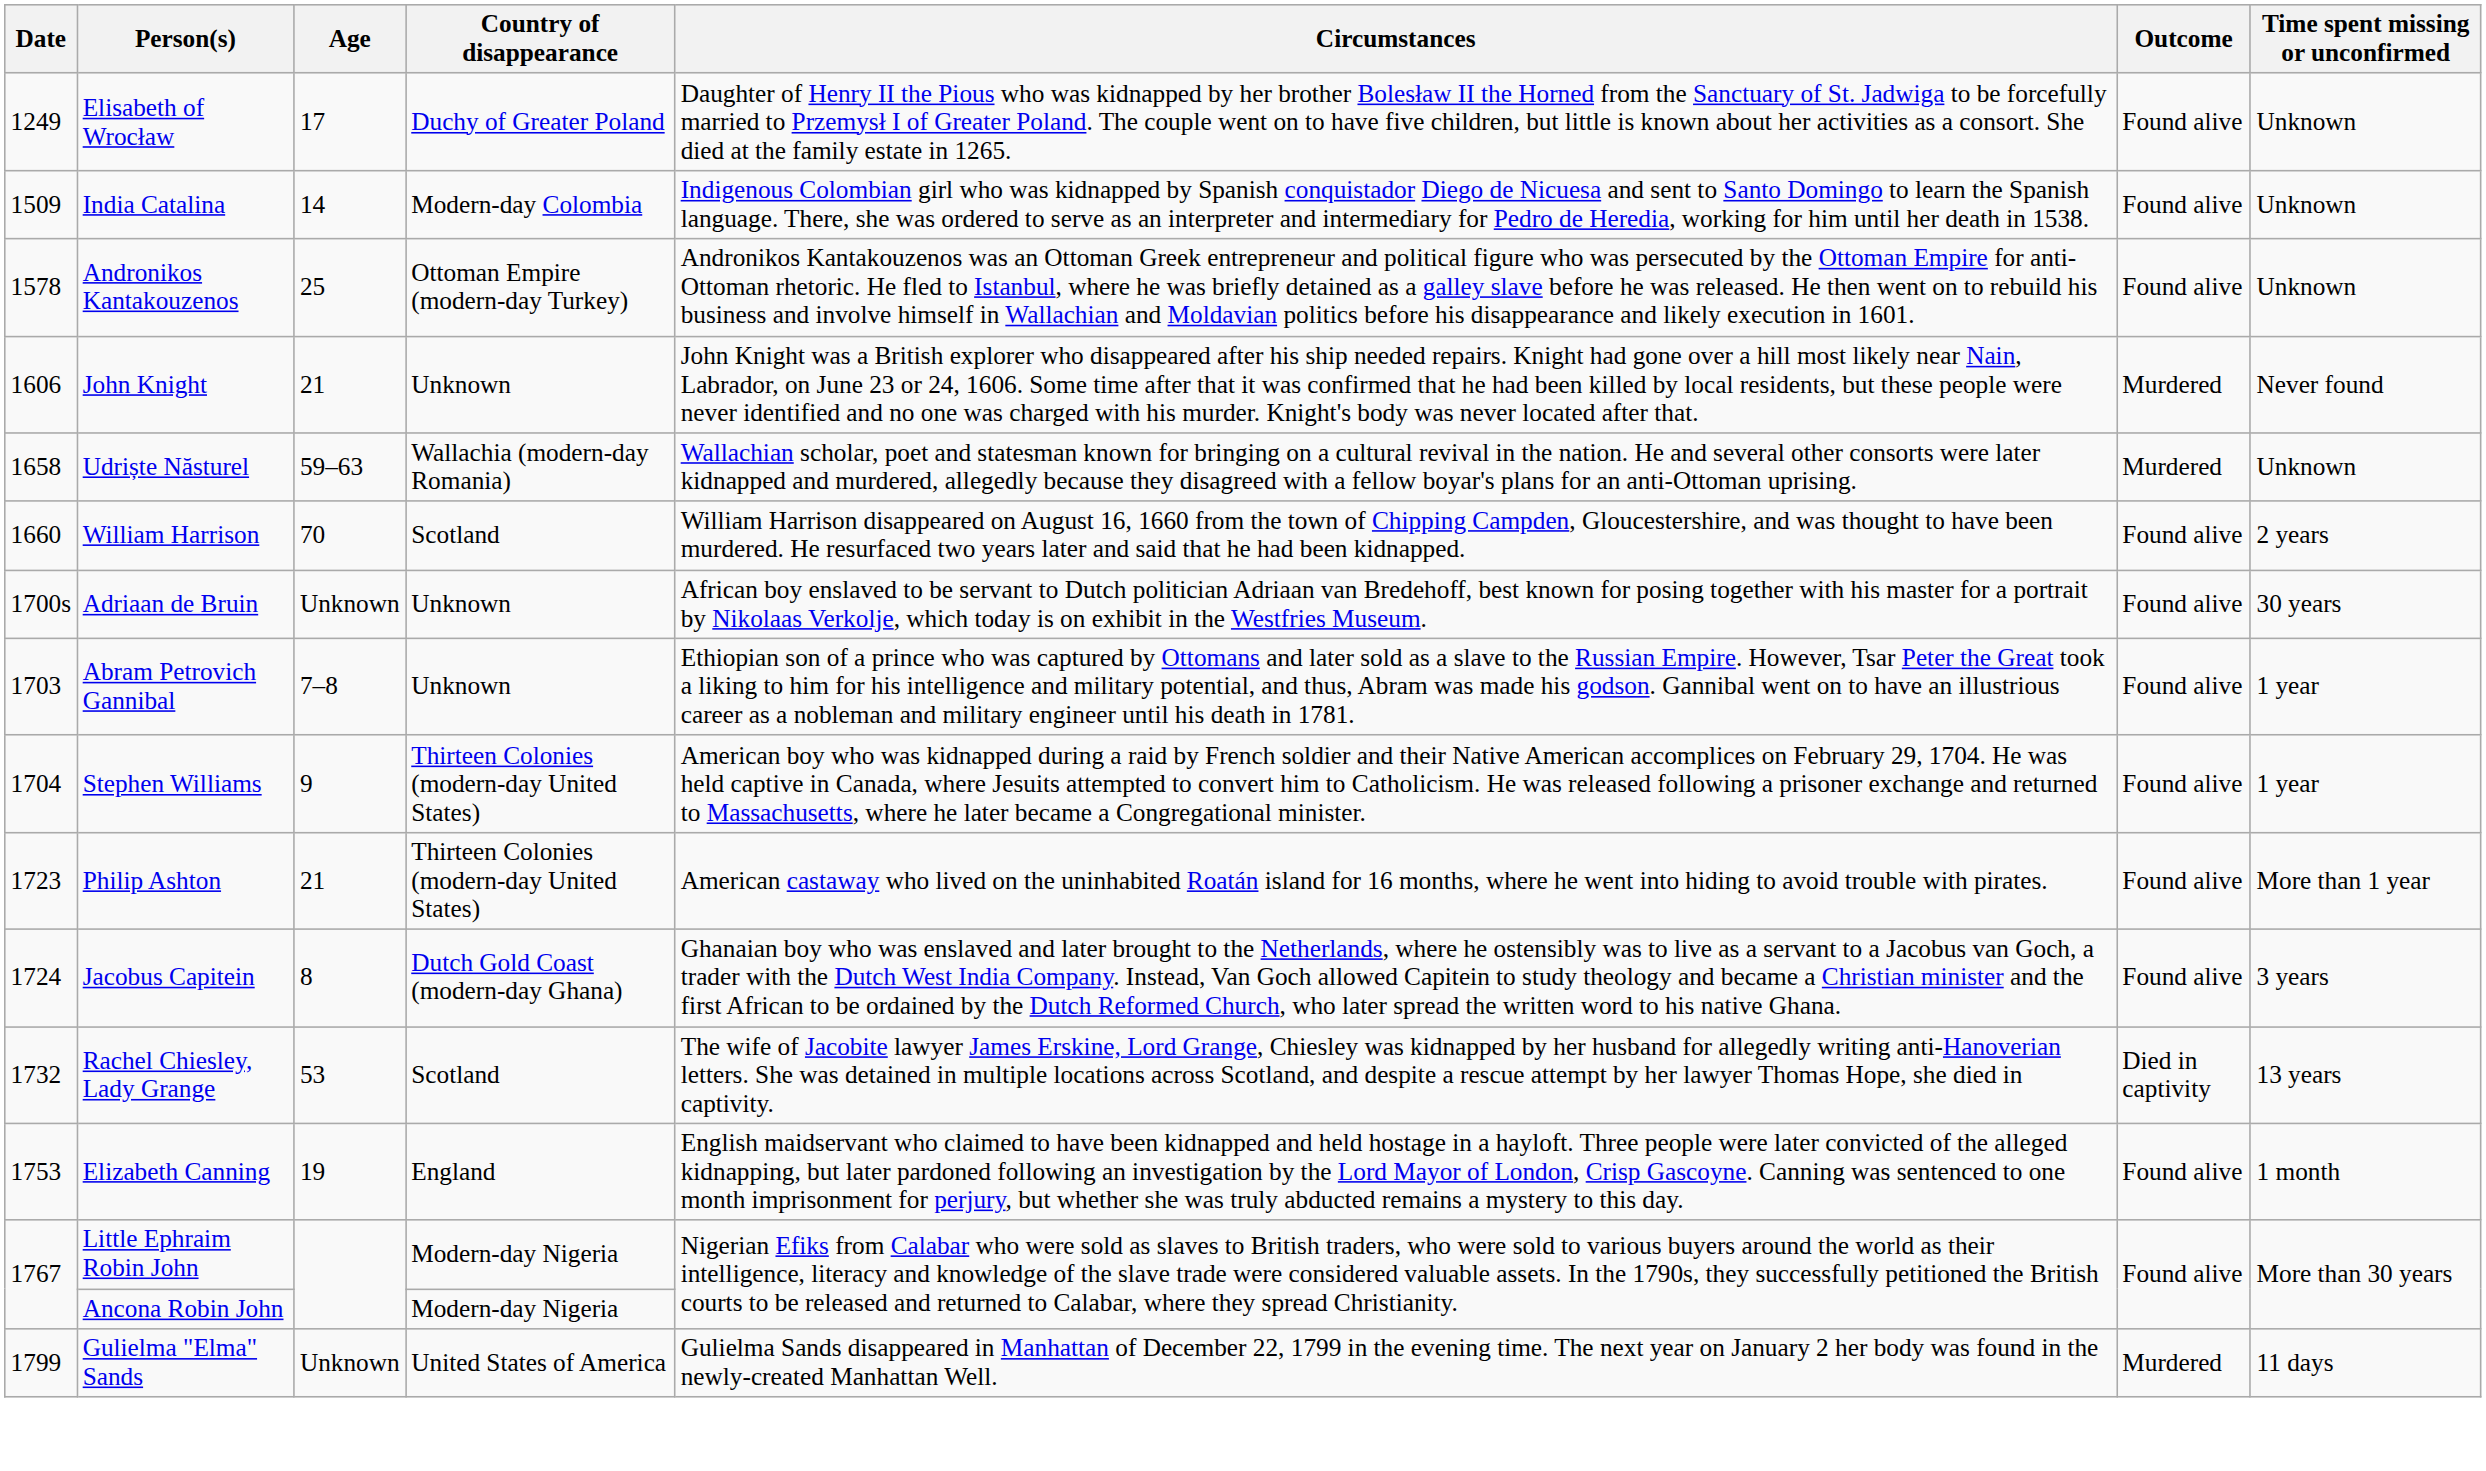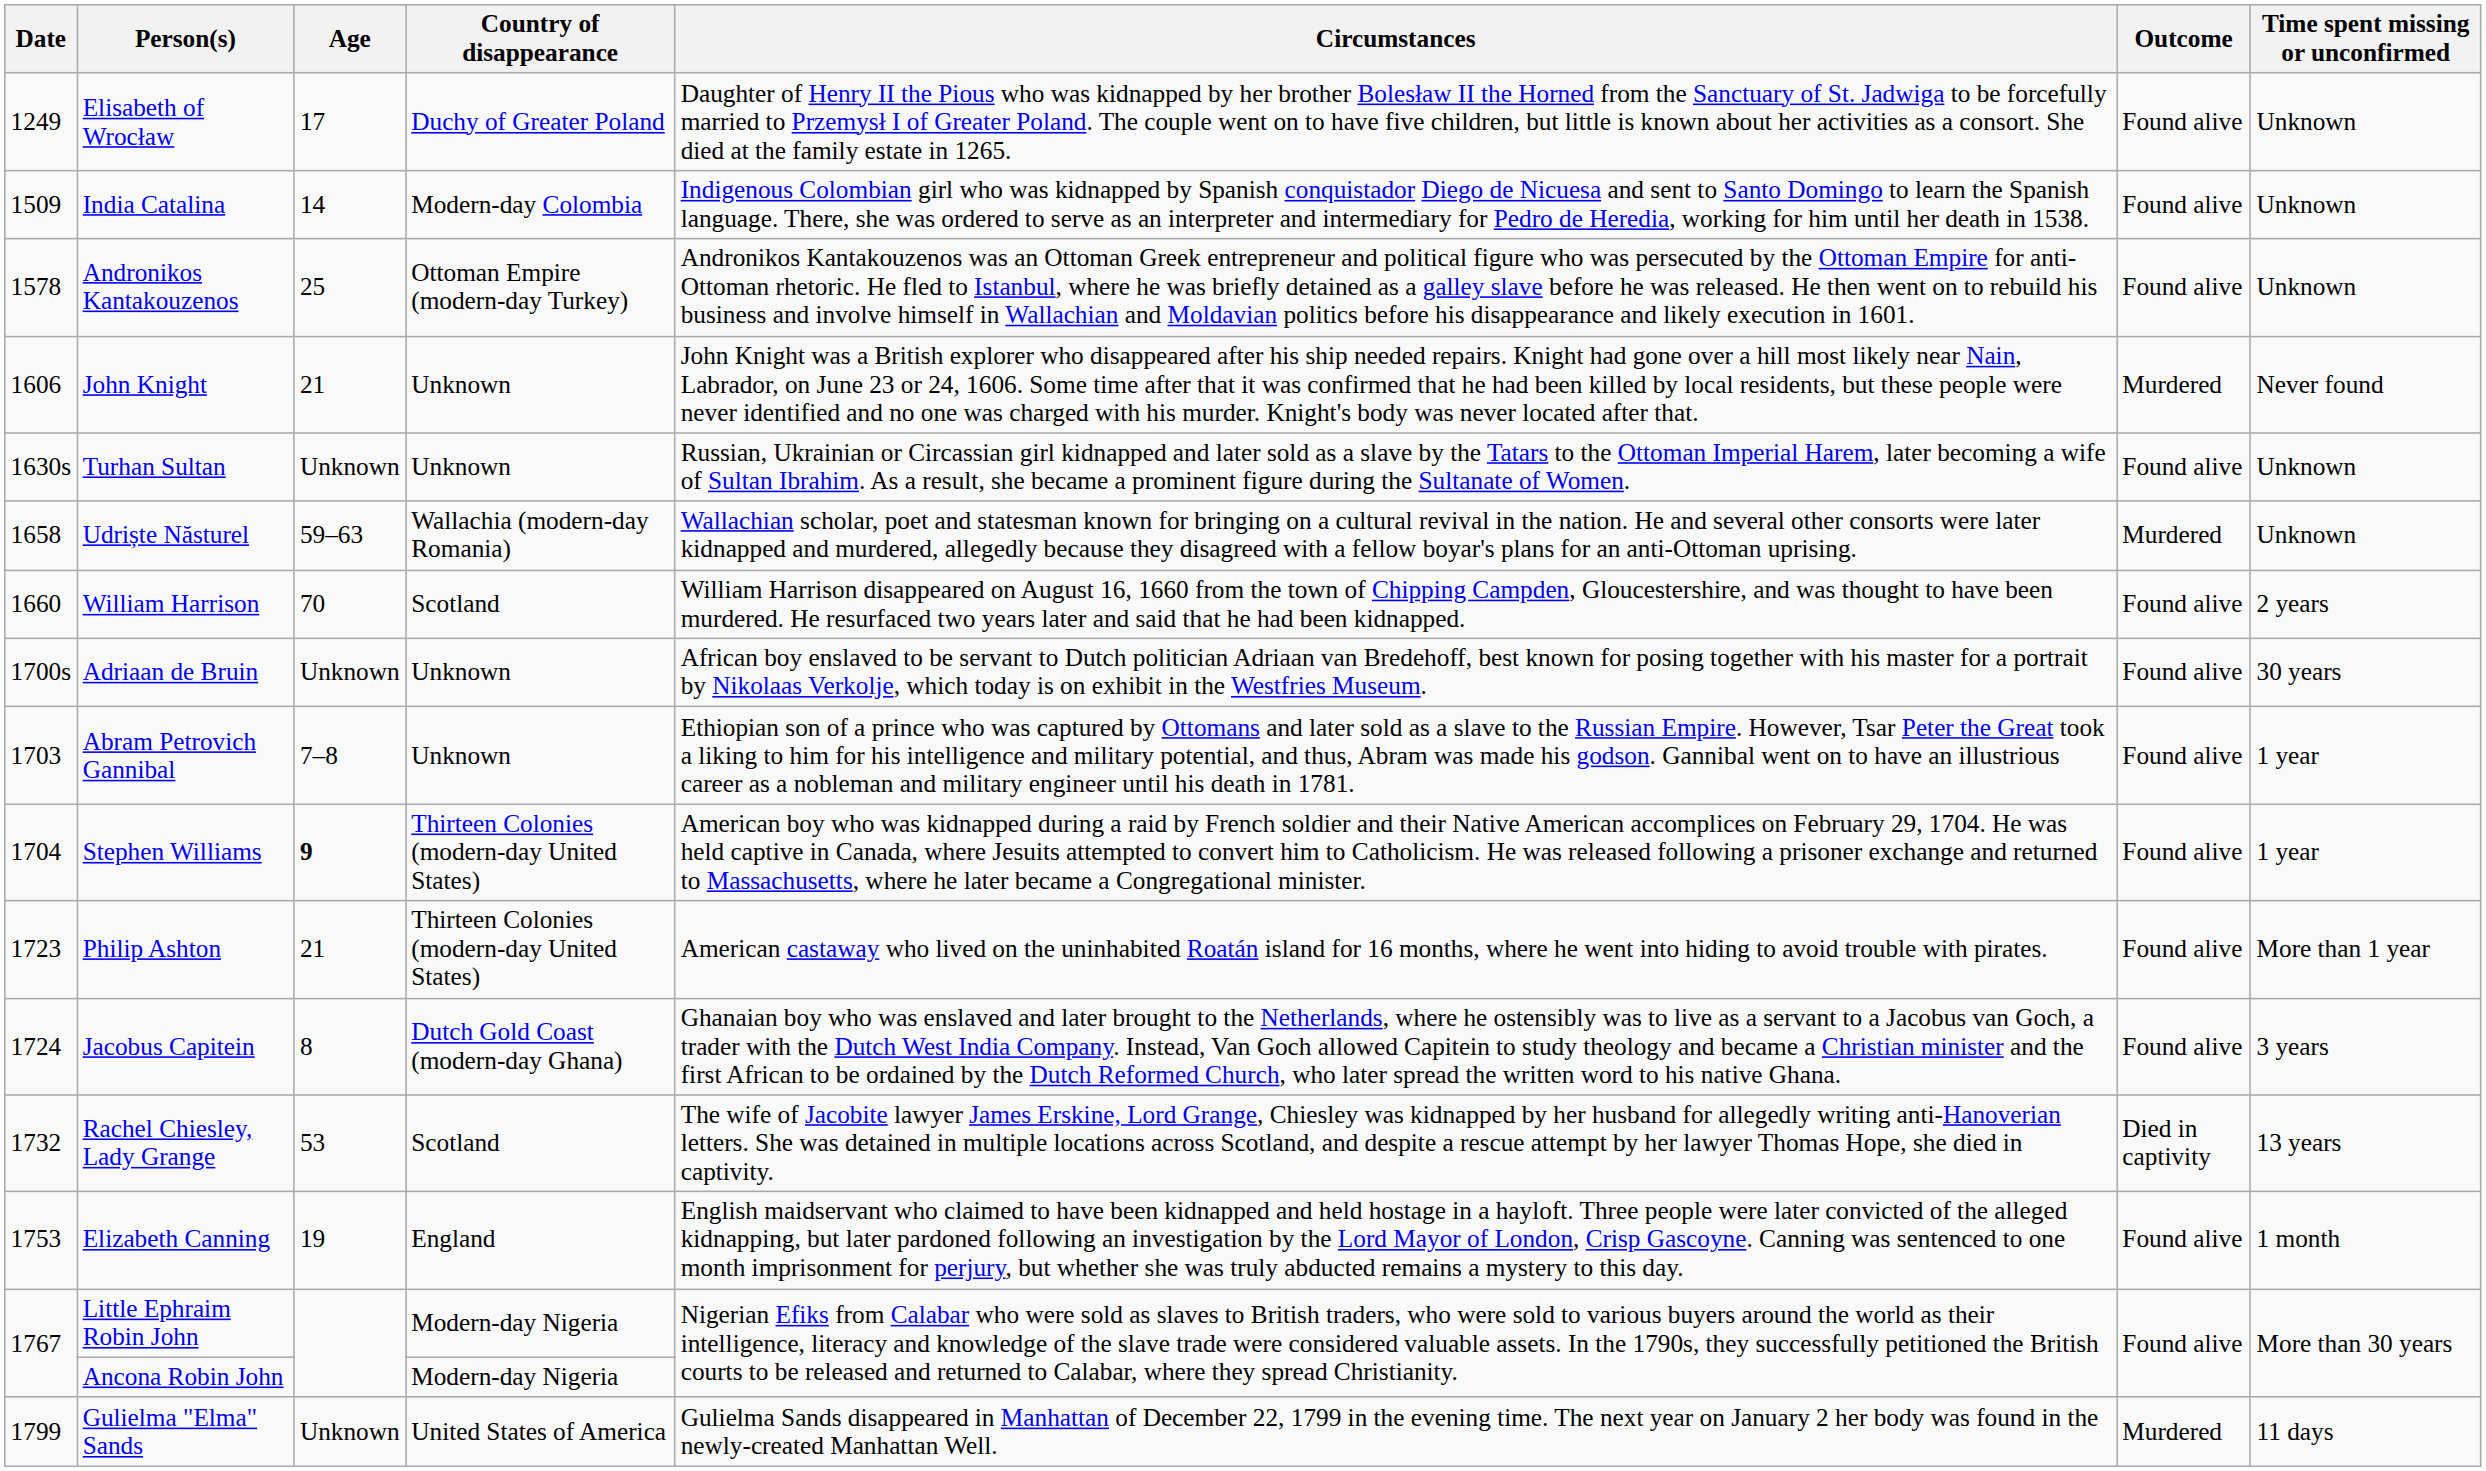 <table class="wikitable sortable zebra">
 <tr>
 <th data-sort-type="isoDate">Date</th>
 <th data-sort-type="text">Person(s)</th>
 <th data-sort-type="text">Age</th>
 <th>Country of disappearance</th>
 <th class="unsortable">Circumstances</th>
 <th data-sort-type="text">Outcome</th>
 <th data-sort-type="value">Time spent missing or unconfirmed</th>
 </tr>
 <tr>
 <td>1249</td>
 <td><a href='#'>Elisabeth of Wrocław</a></td>
 <td>17</td>
 <td><a href='#'>Duchy of Greater Poland</a></td>
 <td>Daughter of <a href='#'>Henry II the Pious</a> who was kidnapped by her brother <a href='#'>Bolesław II the Horned</a> from the <a href='#'>Sanctuary of St. Jadwiga</a> to be forcefully married to <a href='#'>Przemysł I of Greater Poland</a>. The couple went on to have five children, but little is known about her activities as a consort. She died at the family estate in 1265.</td>
 <td>Found alive</td>
 <td>Unknown</td>
 </tr>
 <tr>
 <td>1509</td>
 <td><a href='#'>India Catalina</a></td>
 <td>14</td>
 <td>Modern-day <a href='#'>Colombia</a></td>
 <td><a href='#'>Indigenous Colombian</a> girl who was kidnapped by Spanish <a href='#'>conquistador</a> <a href='#'>Diego de Nicuesa</a> and sent to <a href='#'>Santo Domingo</a> to learn the Spanish language. There, she was ordered to serve as an interpreter and intermediary for <a href='#'>Pedro de Heredia</a>, working for him until her death in 1538.</td>
 <td>Found alive</td>
 <td>Unknown</td>
 </tr>
 <tr>
 <td>1578</td>
 <td><a href='#'>Andronikos Kantakouzenos</a></td>
 <td>25</td>
 <td>Ottoman Empire (modern-day Turkey)</td>
 <td>Andronikos Kantakouzenos was an Ottoman Greek entrepreneur and political figure who was persecuted by the <a href='#'>Ottoman Empire</a> for anti-Ottoman rhetoric. He fled to <a href='#'>Istanbul</a>, where he was briefly detained as a <a href='#'>galley slave</a> before he was released. He then went on to rebuild his business and involve himself in <a href='#'>Wallachian</a> and <a href='#'>Moldavian</a> politics before his disappearance and likely execution in 1601.</td>
 <td>Found alive</td>
 <td>Unknown</td>
 </tr>
 <tr>
 <td>1606</td>
 <td><a href='#'>John Knight</a></td>
 <td>21</td>
 <td>Unknown</td>
 <td>John Knight was a British explorer who disappeared after his ship needed repairs. Knight had gone over a hill most likely near <a href='#'>Nain</a>, Labrador, on June 23 or 24, 1606. Some time after that it was confirmed that he had been killed by local residents, but these people were never identified and no one was charged with his murder. Knight's body was never located after that.</td>
 <td>Murdered</td>
 <td>Never found</td>
 </tr>
 <tr>
+<td>1630s</td>
+<td><a href='#'>Turhan Sultan</a></td>
+<td>Unknown</td>
+<td>Unknown</td>
+<td>Russian, Ukrainian or Circassian girl kidnapped and later sold as a slave by the <a href='#'>Tatars</a> to the <a href='#'>Ottoman Imperial Harem</a>, later becoming a wife of <a href='#'>Sultan Ibrahim</a>. As a result, she became a prominent figure during the <a href='#'>Sultanate of Women</a>.</td>
+<td>Found alive</td>
+<td>Unknown</td>
+</tr>
+<tr>
 <td>1658</td>
 <td><a href='#'>Udriște Năsturel</a></td>
 <td>59–63</td>
 <td>Wallachia (modern-day Romania)</td>
 <td><a href='#'>Wallachian</a> scholar, poet and statesman known for bringing on a cultural revival in the nation. He and several other consorts were later kidnapped and murdered, allegedly because they disagreed with a fellow boyar's plans for an anti-Ottoman uprising.</td>
 <td>Murdered</td>
 <td>Unknown</td>
 </tr>
 <tr>
 <td data-sort-value="1660-08-16">1660</td>
 <td><a href='#'>William Harrison</a></td>
 <td>70</td>
 <td>Scotland</td>
 <td>William Harrison disappeared on August 16, 1660 from the town of <a href='#'>Chipping Campden</a>, Gloucestershire, and was thought to have been murdered. He resurfaced two years later and said that he had been kidnapped.</td>
 <td>Found alive</td>
 <td data-sort-value="0730">2 years</td>
 </tr>
 <tr>
 <td>1700s</td>
 <td><a href='#'>Adriaan de Bruin</a></td>
 <td>Unknown</td>
 <td>Unknown</td>
 <td>African boy enslaved to be servant to Dutch politician Adriaan van Bredehoff, best known for posing together with his master for a portrait by <a href='#'>Nikolaas Verkolje</a>, which today is on exhibit in the <a href='#'>Westfries Museum</a>.</td>
 <td>Found alive</td>
 <td>30 years</td>
 </tr>
 <tr>
 <td>1703</td>
 <td><a href='#'>Abram Petrovich Gannibal</a></td>
 <td>7–8</td>
 <td>Unknown</td>
 <td>Ethiopian son of a prince who was captured by <a href='#'>Ottomans</a> and later sold as a slave to the <a href='#'>Russian Empire</a>. However, Tsar <a href='#'>Peter the Great</a> took a liking to him for his intelligence and military potential, and thus, Abram was made his <a href='#'>godson</a>. Gannibal went on to have an illustrious career as a nobleman and military engineer until his death in 1781.</td>
 <td>Found alive</td>
 <td>1 year</td>
 </tr>
 <tr>
 <td>1704</td>
 <td><a href='#'>Stephen Williams</a></td>
-<td>9</td>
+<td><strong>9</strong></td>
 <td><a href='#'>Thirteen Colonies</a> (modern-day United States)</td>
 <td>American boy who was kidnapped during a raid by French soldier and their Native American accomplices on February 29, 1704. He was held captive in Canada, where Jesuits attempted to convert him to Catholicism. He was released following a prisoner exchange and returned to <a href='#'>Massachusetts</a>, where he later became a Congregational minister.</td>
 <td>Found alive</td>
 <td>1 year</td>
 </tr>
 <tr>
 <td>1723</td>
 <td><a href='#'>Philip Ashton</a></td>
 <td>21</td>
 <td>Thirteen Colonies (modern-day United States)</td>
 <td>American <a href='#'>castaway</a> who lived on the uninhabited <a href='#'>Roatán</a> island for 16 months, where he went into hiding to avoid trouble with pirates.</td>
 <td>Found alive</td>
 <td>More than 1 year</td>
 </tr>
 <tr>
 <td>1724</td>
 <td><a href='#'>Jacobus Capitein</a></td>
 <td>8</td>
 <td><a href='#'>Dutch Gold Coast</a> (modern-day Ghana)</td>
 <td>Ghanaian boy who was enslaved and later brought to the <a href='#'>Netherlands</a>, where he ostensibly was to live as a servant to a Jacobus van Goch, a trader with the <a href='#'>Dutch West India Company</a>. Instead, Van Goch allowed Capitein to study theology and became a <a href='#'>Christian minister</a> and the first African to be ordained by the <a href='#'>Dutch Reformed Church</a>, who later spread the written word to his native Ghana.</td>
 <td>Found alive</td>
 <td>3 years</td>
 </tr>
 <tr>
 <td>1732</td>
 <td><a href='#'>Rachel Chiesley, Lady Grange</a></td>
 <td>53</td>
 <td>Scotland</td>
 <td>The wife of <a href='#'>Jacobite</a> lawyer <a href='#'>James Erskine, Lord Grange</a>, Chiesley was kidnapped by her husband for allegedly writing anti-<a href='#'>Hanoverian</a> letters. She was detained in multiple locations across Scotland, and despite a rescue attempt by her lawyer Thomas Hope, she died in captivity.</td>
 <td>Died in captivity</td>
 <td>13 years</td>
 </tr>
 <tr>
 <td>1753</td>
 <td><a href='#'>Elizabeth Canning</a></td>
 <td>19</td>
 <td>England</td>
 <td>English maidservant who claimed to have been kidnapped and held hostage in a hayloft. Three people were later convicted of the alleged kidnapping, but later pardoned following an investigation by the <a href='#'>Lord Mayor of London</a>, <a href='#'>Crisp Gascoyne</a>. Canning was sentenced to one month imprisonment for <a href='#'>perjury</a>, but whether she was truly abducted remains a mystery to this day.</td>
 <td>Found alive</td>
 <td>1 month</td>
 </tr>
 <tr>
 <td rowspan="2">1767</td>
 <td><a href='#'>Little Ephraim Robin John</a></td>
 <td rowspan="2"></td>
 <td>Modern-day Nigeria</td>
 <td rowspan="2">Nigerian <a href='#'>Efiks</a> from <a href='#'>Calabar</a> who were sold as slaves to British traders, who were sold to various buyers around the world as their intelligence, literacy and knowledge of the slave trade were considered valuable assets. In the 1790s, they successfully petitioned the British courts to be released and returned to Calabar, where they spread Christianity.</td>
 <td rowspan="2">Found alive</td>
 <td rowspan="2">More than 30 years</td>
 </tr>
 <tr>
 <td><a href='#'>Ancona Robin John</a></td>
 <td>Modern-day Nigeria</td>
 </tr>
 <tr>
 <td>1799</td>
 <td><a href='#'>Gulielma "Elma" Sands</a></td>
 <td>Unknown</td>
 <td>United States of America</td>
 <td>Gulielma Sands disappeared in <a href='#'>Manhattan</a> of December 22, 1799 in the evening time. The next year on January 2 her body was found in the newly-created Manhattan Well.</td>
 <td>Murdered</td>
 <td>11 days</td>
 </tr>
 </table>
